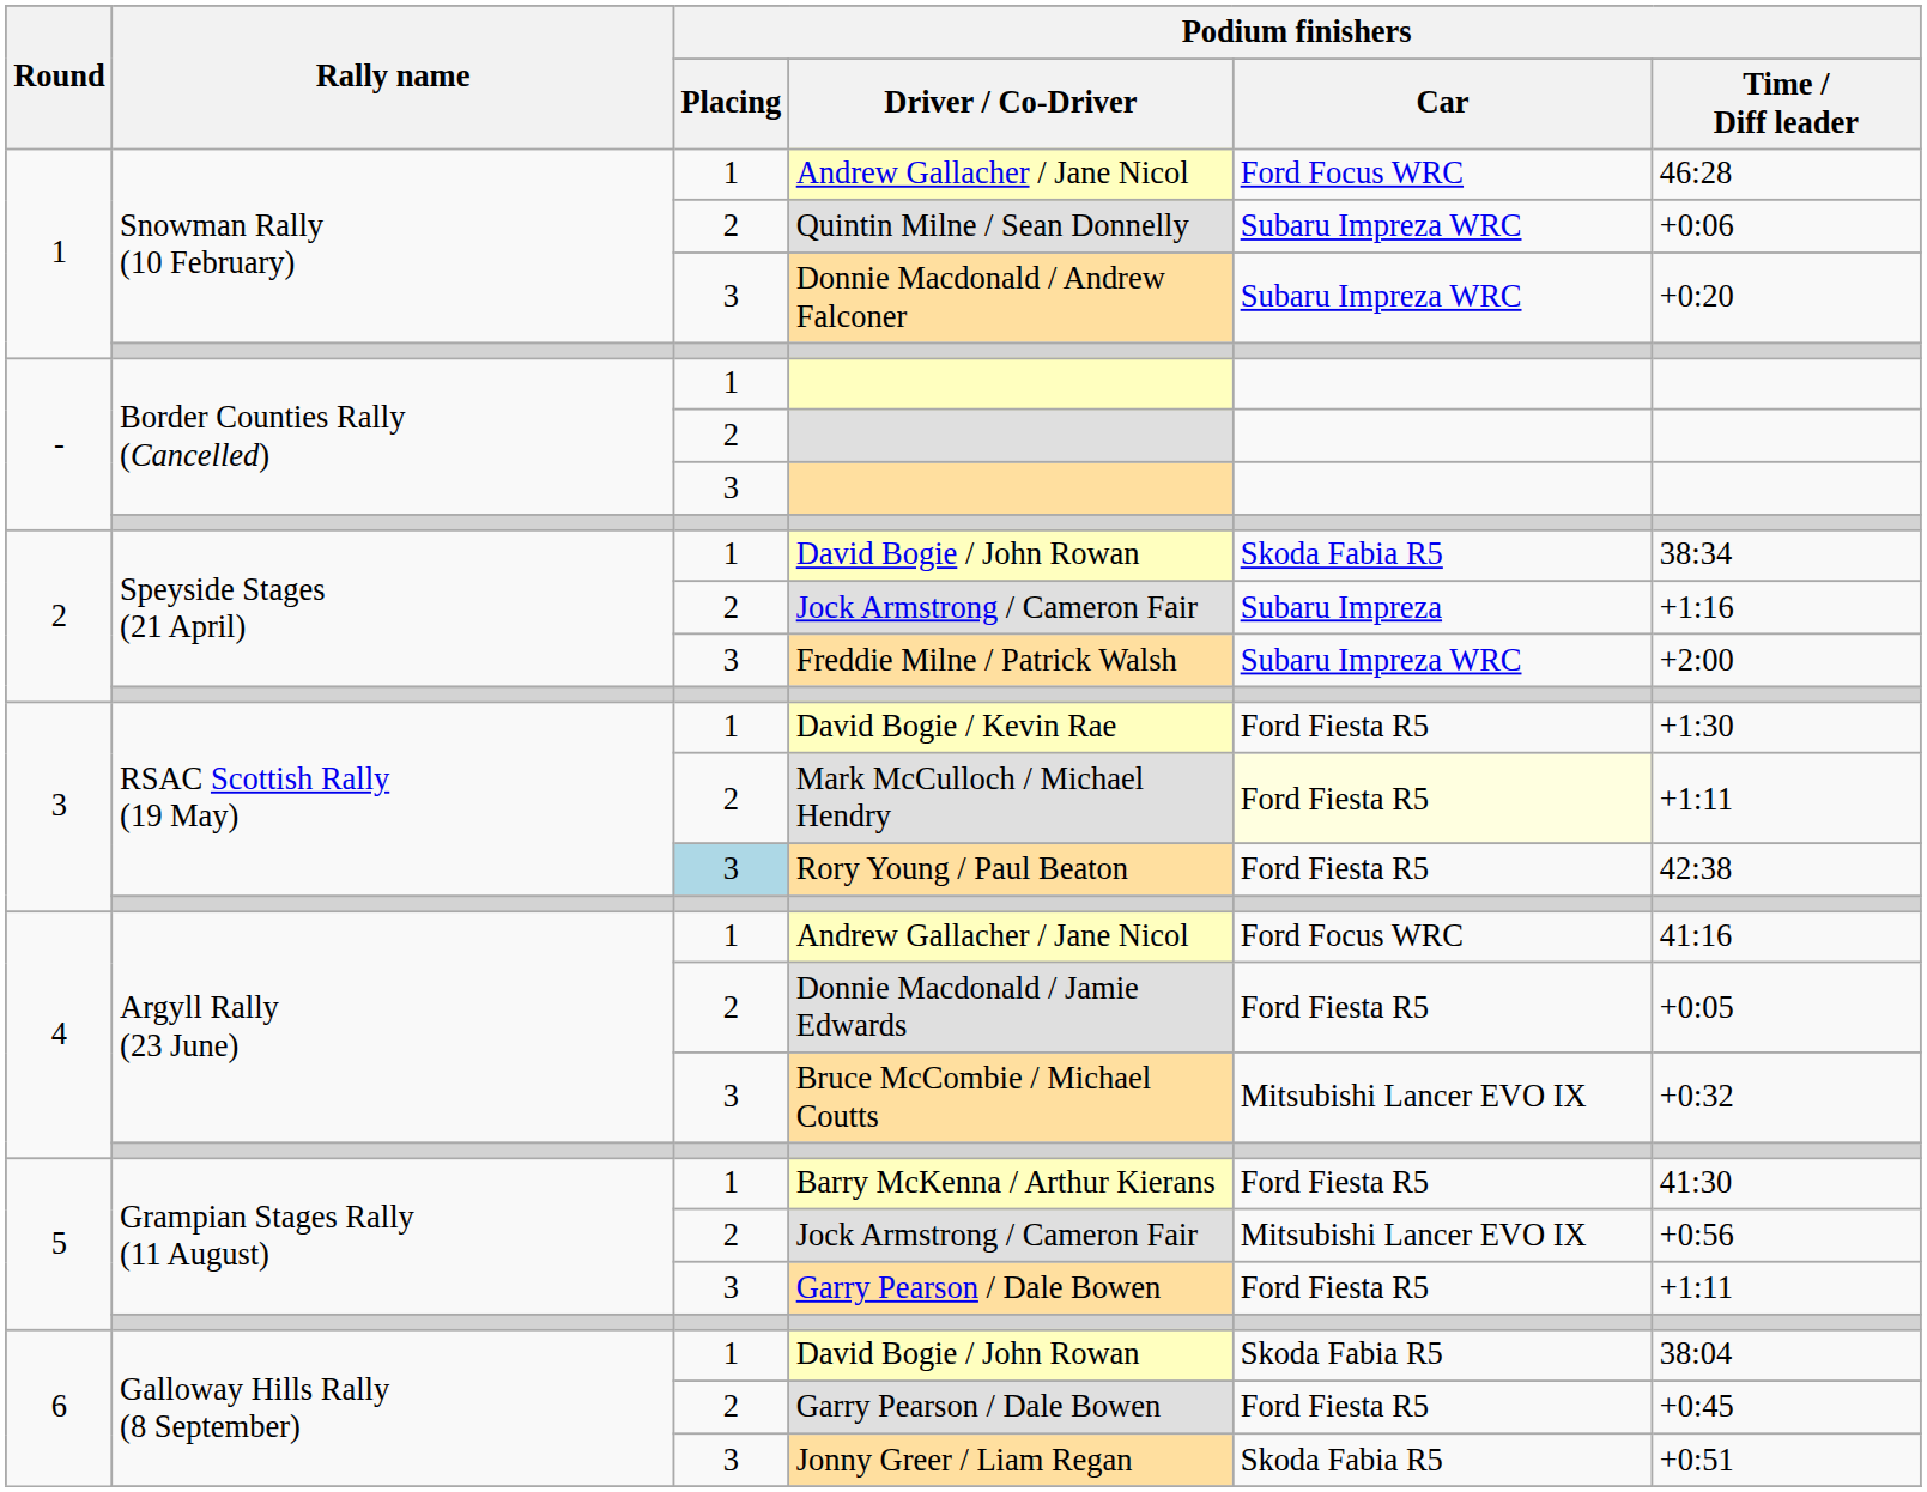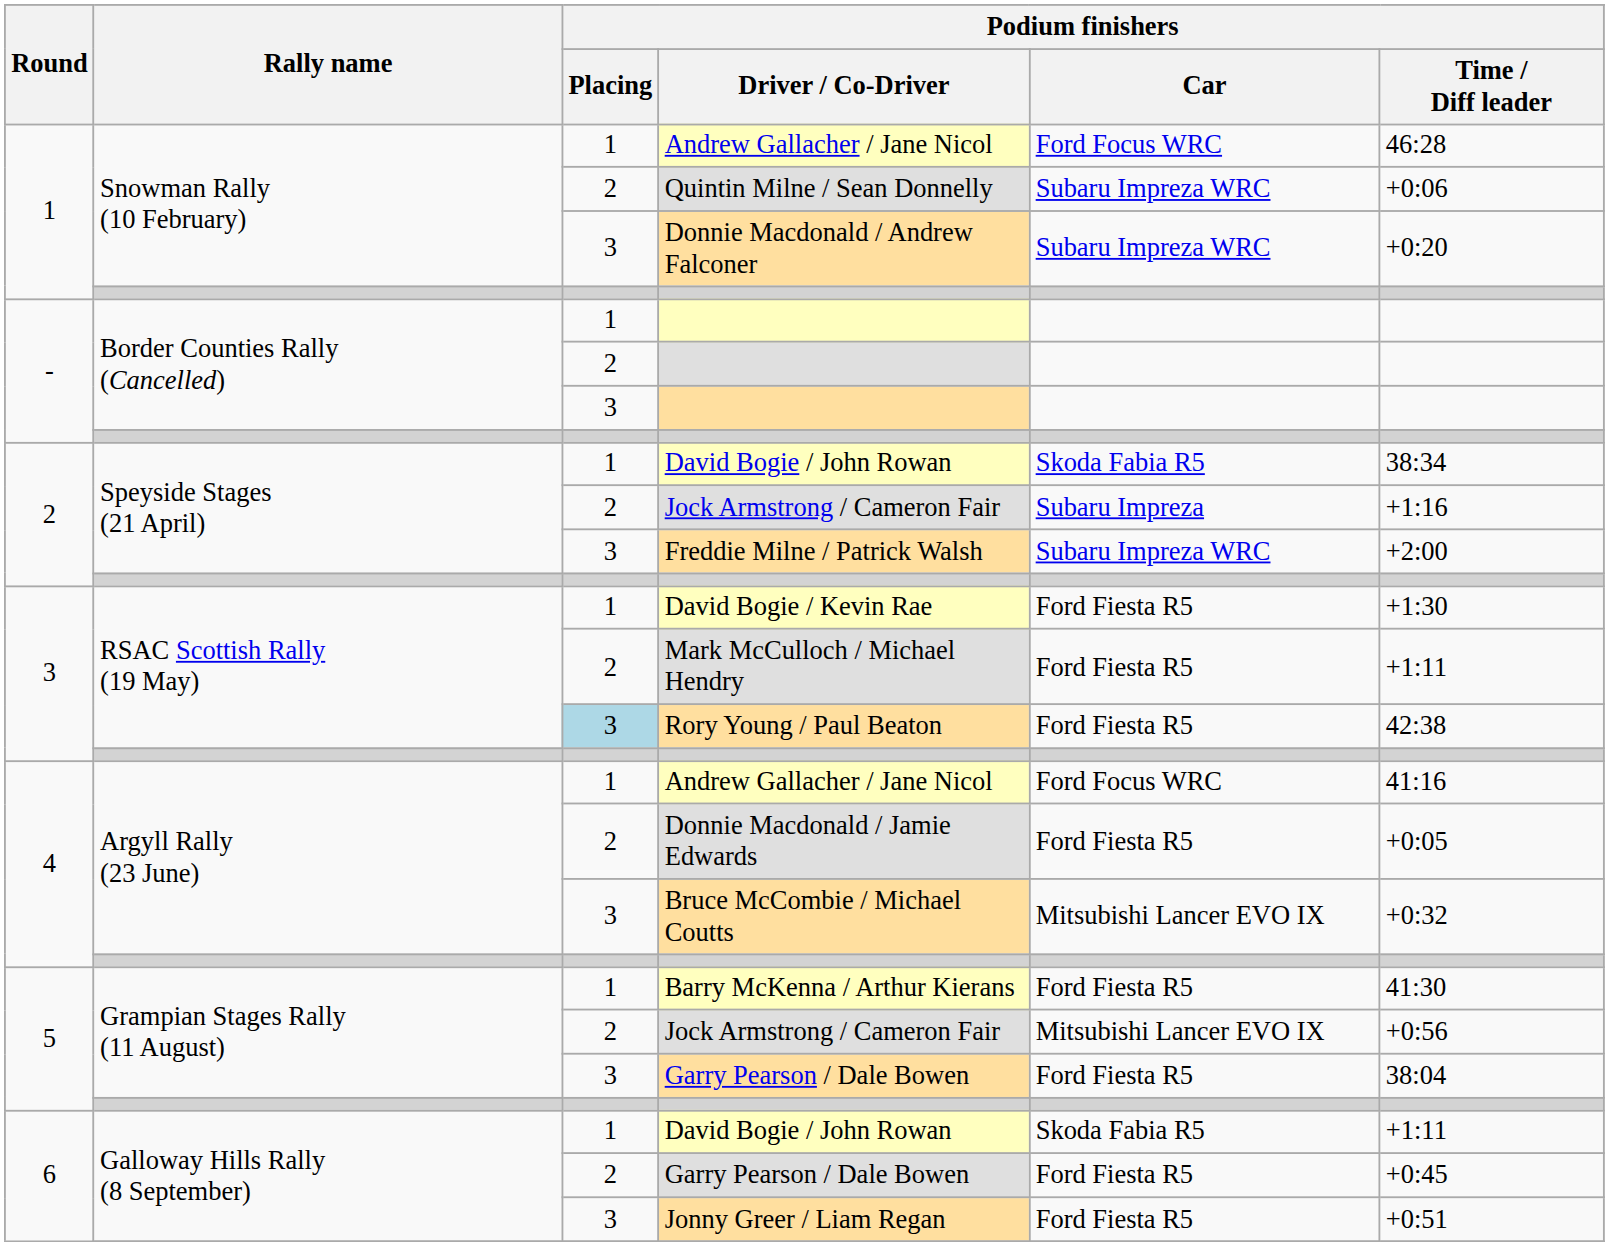 <table class="wikitable" style="font-size:90%;">
 <tr>
 <th rowspan=2>Round</th>
 <th style="width:22em" rowspan=2>Rally name</th>
 <th colspan=4>Podium finishers</th>
 </tr>
 <tr>
 <th>Placing</th>
 <th style="width:17em">Driver / Co-Driver</th>
 <th style="width:16em">Car</th>
 <th style="width:10em">Time /<br>Diff leader<br></th>
 </tr>
 <tr>
 <td rowspan=4 align=center>1</td>
 <td rowspan=3>Snowman Rally<br>(10 February)</td>
 <td align=center>1</td>
 <td style="background:#ffffbf;"><a href='#'>Andrew Gallacher</a> / Jane Nicol</td>
 <td><a href='#'>Ford Focus WRC</a></td>
 <td>46:28</td>
 </tr>
 <tr>
 <td align=center>2</td>
 <td style="background:#dfdfdf;">Quintin Milne / Sean Donnelly</td>
 <td><a href='#'>Subaru Impreza WRC</a></td>
 <td>+0:06</td>
 </tr>
 <tr>
 <td align=center>3</td>
 <td style="background:#ffdf9f;">Donnie Macdonald / Andrew Falconer</td>
 <td><a href='#'>Subaru Impreza WRC</a></td>
 <td>+0:20</td>
 </tr>
 <tr style="background:lightgrey;">
 <td></td>
 <td></td>
 <td></td>
 <td></td>
 <td></td>
 </tr>
 <tr>
 <td rowspan=4 align=center>-</td>
 <td rowspan=3>Border Counties Rally <br>(<em>Cancelled</em>)</td>
 <td align=center>1</td>
 <td style="background:#ffffbf;"></td>
 <td></td>
 <td></td>
 </tr>
 <tr>
 <td align=center>2</td>
 <td style="background:#dfdfdf;"></td>
 <td></td>
 <td></td>
 </tr>
 <tr>
 <td align=center>3</td>
 <td style="background:#ffdf9f;"></td>
 <td></td>
 <td></td>
 </tr>
 <tr style="background:lightgrey;">
 <td></td>
 <td></td>
 <td></td>
 <td></td>
 <td></td>
 </tr>
 <tr>
 <td rowspan=4 align=center>2</td>
 <td rowspan=3>Speyside Stages <br>(21 April)</td>
 <td align=center>1</td>
 <td style="background:#ffffbf;"><a href='#'>David Bogie</a> / John Rowan</td>
 <td><a href='#'>Skoda Fabia R5</a></td>
 <td>38:34</td>
 </tr>
 <tr>
 <td align=center>2</td>
 <td style="background:#dfdfdf;"><a href='#'>Jock Armstrong</a> / Cameron Fair</td>
 <td><a href='#'>Subaru Impreza</a></td>
 <td>+1:16</td>
 </tr>
 <tr>
 <td align=center>3</td>
 <td style="background:#ffdf9f;">Freddie Milne / Patrick Walsh</td>
 <td><a href='#'>Subaru Impreza WRC</a></td>
 <td>+2:00</td>
 </tr>
 <tr style="background:lightgrey;">
 <td></td>
 <td></td>
 <td></td>
 <td></td>
 <td></td>
 </tr>
 <tr>
 <td rowspan=4 align=center>3</td>
 <td rowspan=3>RSAC <a href='#'>Scottish Rally</a><br>(19 May)</td>
 <td align=center>1</td>
 <td style="background:#ffffbf;">David Bogie / Kevin Rae</td>
 <td>Ford Fiesta R5</td>
 <td>+1:30</td>
 </tr>
 <tr>
 <td align=center>2</td>
 <td style="background:#dfdfdf;">Mark McCulloch / Michael Hendry</td>
-<td style="background: lightyellow;">Ford Fiesta R5</td>
+<td>Ford Fiesta R5</td>
 <td>+1:11</td>
 </tr>
 <tr>
 <td align=center style="background: lightblue;">3</td>
 <td style="background:#ffdf9f;">Rory Young / Paul Beaton</td>
 <td>Ford Fiesta R5</td>
 <td>42:38</td>
 </tr>
 <tr style="background:lightgrey;">
 <td></td>
 <td></td>
 <td></td>
 <td></td>
 <td></td>
 </tr>
 <tr>
 <td rowspan=4 align=center>4</td>
 <td rowspan=3>Argyll Rally <br>(23 June)</td>
 <td align=center>1</td>
 <td style="background:#ffffbf;">Andrew Gallacher / Jane Nicol</td>
 <td>Ford Focus WRC</td>
 <td>41:16</td>
 </tr>
 <tr>
 <td align=center>2</td>
 <td style="background:#dfdfdf;">Donnie Macdonald / Jamie Edwards</td>
 <td>Ford Fiesta R5</td>
 <td>+0:05</td>
 </tr>
 <tr>
 <td align=center>3</td>
 <td style="background:#ffdf9f;">Bruce McCombie / Michael Coutts</td>
 <td>Mitsubishi Lancer EVO IX</td>
 <td>+0:32</td>
 </tr>
 <tr style="background:lightgrey;">
 <td></td>
 <td></td>
 <td></td>
 <td></td>
 <td></td>
 </tr>
 <tr>
 <td rowspan=4 align=center>5</td>
 <td rowspan=3>Grampian Stages Rally <br>(11 August)</td>
 <td align=center>1</td>
 <td style="background:#ffffbf;">Barry McKenna / Arthur Kierans</td>
 <td>Ford Fiesta R5</td>
 <td>41:30</td>
 </tr>
 <tr>
 <td align=center>2</td>
 <td style="background:#dfdfdf;">Jock Armstrong / Cameron Fair</td>
 <td>Mitsubishi Lancer EVO IX</td>
 <td>+0:56</td>
 </tr>
 <tr>
 <td align=center>3</td>
 <td style="background:#ffdf9f;"><a href='#'>Garry Pearson</a> / Dale Bowen</td>
 <td>Ford Fiesta R5</td>
-<td>+1:11</td>
+<td>38:04</td>
 </tr>
 <tr style="background:lightgrey;">
 <td></td>
 <td></td>
 <td></td>
 <td></td>
 <td></td>
 </tr>
 <tr>
 <td rowspan=4 align=center>6</td>
 <td rowspan=3>Galloway Hills Rally<br>(8 September)</td>
 <td align=center>1</td>
 <td style="background:#ffffbf;">David Bogie / John Rowan</td>
 <td>Skoda Fabia R5</td>
-<td>38:04</td>
+<td>+1:11</td>
 </tr>
 <tr>
 <td align=center>2</td>
 <td style="background:#dfdfdf;">Garry Pearson / Dale Bowen</td>
 <td>Ford Fiesta R5</td>
 <td>+0:45</td>
 </tr>
 <tr>
 <td align=center>3</td>
 <td style="background:#ffdf9f;">Jonny Greer / Liam Regan </td>
-<td>Skoda Fabia R5</td>
+<td>Ford Fiesta R5</td>
 <td>+0:51</td>
 </tr>
 <tr>
 </tr>
 </table>
